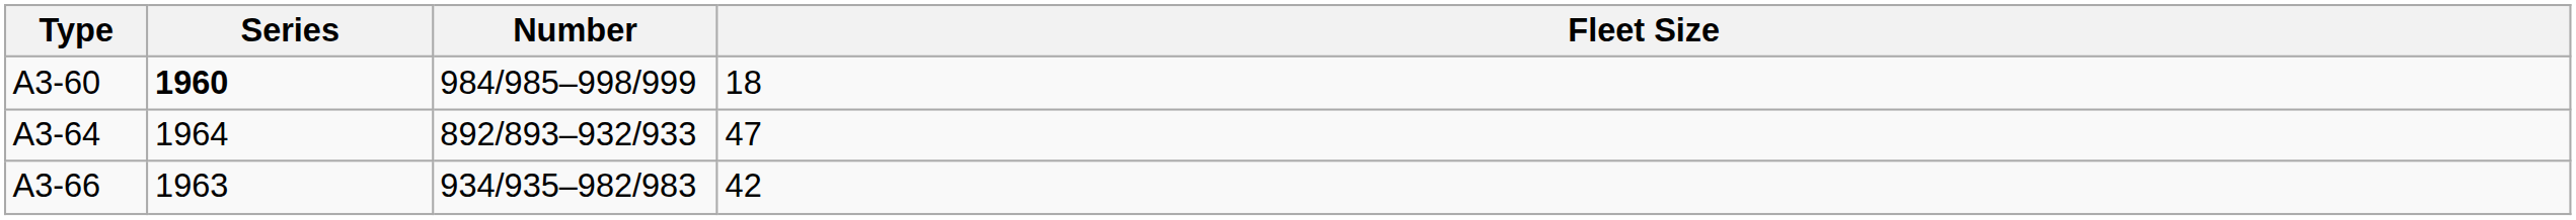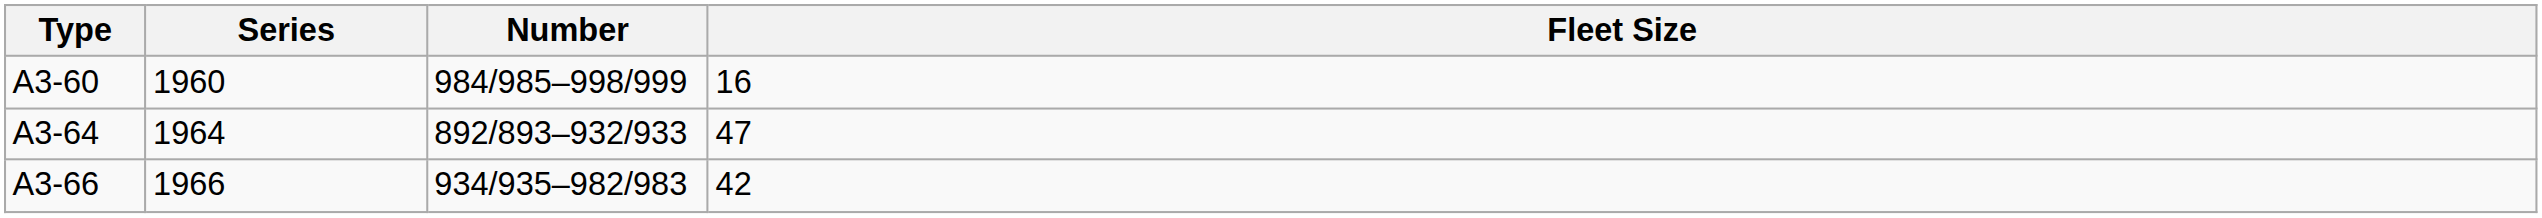 <table class="wikitable">
 <tr>
 <th width="5%">Type</th>
 <th width="10%">Series</th>
 <th width="10%">Number</th>
 <th width="65%">Fleet Size</th>
 </tr>
 <tr>
 <td>A3-60</td>
-<td><strong>1960</strong></td>
+<td>1960</td>
 <td>984/985–998/999</td>
-<td>18</td>
+<td>16</td>
 </tr>
 <tr>
 <td>A3-64</td>
 <td>1964</td>
 <td>892/893–932/933</td>
 <td>47</td>
 </tr>
 <tr>
 <td>A3-66</td>
-<td>1963</td>
+<td>1966</td>
 <td>934/935–982/983</td>
 <td>42</td>
 </tr>
 </table>
